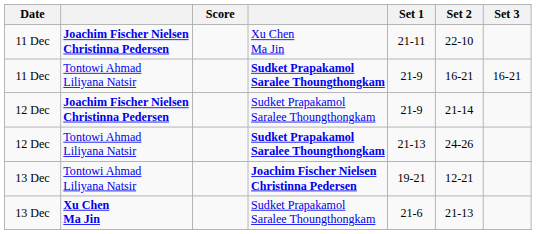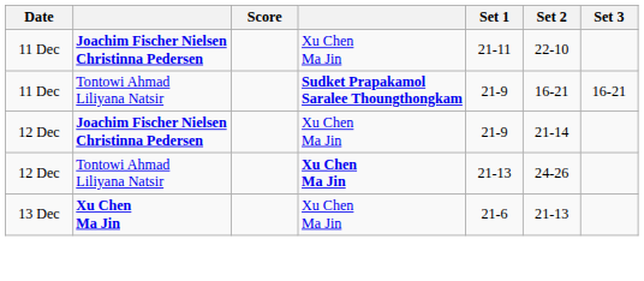 <table class="wikitable" style="text-align: center; font-size:90% ">
 <tr>
 <th width="60">Date</th>
 <th align="right" width="150"></th>
 <th width="60">Score</th>
 <th align="left" width="150"></th>
 <th width="50">Set 1</th>
 <th width="50">Set 2</th>
 <th width="50">Set 3</th>
 </tr>
 <tr>
 <td>11 Dec</td>
 <td align=left nowrap><strong> <a href='#'>Joachim Fischer Nielsen</a><br> <a href='#'>Christinna Pedersen</a></strong></td>
 <td align=center></td>
 <td align=left> <a href='#'>Xu Chen</a><br> <a href='#'>Ma Jin</a></td>
 <td>21-11</td>
 <td>22-10</td>
 <td></td>
 </tr>
 <tr>
 <td>11 Dec</td>
 <td align=left> <a href='#'>Tontowi Ahmad</a><br> <a href='#'>Liliyana Natsir</a></td>
 <td align=center></td>
 <td align=left nowrap><strong> <a href='#'>Sudket Prapakamol</a><br> <a href='#'>Saralee Thoungthongkam</a></strong></td>
 <td>21-9</td>
 <td>16-21</td>
 <td>16-21</td>
 </tr>
 <tr>
 <td>12 Dec</td>
 <td align=left nowrap><strong> <a href='#'>Joachim Fischer Nielsen</a><br> <a href='#'>Christinna Pedersen</a></strong></td>
 <td align=center></td>
-<td align=left nowrap> <a href='#'>Sudket Prapakamol</a><br> <a href='#'>Saralee Thoungthongkam</a></td>
+<td align=left> <a href='#'>Xu Chen</a><br> <a href='#'>Ma Jin</a></td>
 <td>21-9</td>
 <td>21-14</td>
 <td></td>
 </tr>
 <tr>
 <td>12 Dec</td>
 <td align=left> <a href='#'>Tontowi Ahmad</a><br> <a href='#'>Liliyana Natsir</a></td>
 <td align=center></td>
-<td align=left nowrap><strong> <a href='#'>Sudket Prapakamol</a><br> <a href='#'>Saralee Thoungthongkam</a></strong></td>
+<td align=left><strong> <a href='#'>Xu Chen</a><br> <a href='#'>Ma Jin</a></strong></td>
 <td>21-13</td>
 <td>24-26</td>
 <td></td>
 </tr>
 <tr>
 <td>13 Dec</td>
-<td align=left> <a href='#'>Tontowi Ahmad</a><br> <a href='#'>Liliyana Natsir</a></td>
-<td align=center></td>
-<td align=left><strong> <a href='#'>Joachim Fischer Nielsen</a><br> <a href='#'>Christinna Pedersen</a></strong></td>
-<td>19-21</td>
-<td>12-21</td>
-<td></td>
-</tr>
-<tr>
-<td>13 Dec</td>
 <td align=left><strong> <a href='#'>Xu Chen</a><br> <a href='#'>Ma Jin</a></strong></td>
 <td align=center></td>
-<td align=left nowrap> <a href='#'>Sudket Prapakamol</a><br> <a href='#'>Saralee Thoungthongkam</a></td>
+<td align=left> <a href='#'>Xu Chen</a><br> <a href='#'>Ma Jin</a></td>
 <td>21-6</td>
 <td>21-13</td>
 <td></td>
 </tr>
 </table>
